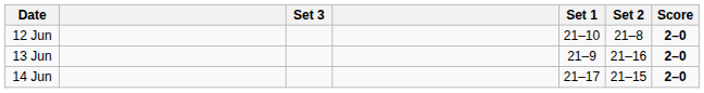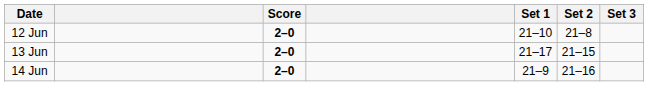 <table class="wikitable" style="text-align: center;">
 <tr>
 <th width="60">Date</th>
 <th align="right" width="270"></th>
-<th width="50">Set 3</th>
+<th width="50">Score</th>
 <th align="left" width="270"></th>
 <th width="50">Set 1</th>
 <th width="50">Set 2</th>
-<th width="50">Score</th>
+<th width="50">Set 3</th>
 </tr>
 <tr>
 <td>12 Jun</td>
 <td align=left><strong></strong></td>
-<td></td>
+<td align=center><strong>2–0</strong></td>
 <td align=left></td>
 <td>21–10</td>
 <td>21–8</td>
-<td align=center><strong>2–0</strong></td>
+<td></td>
 </tr>
 <tr>
 <td>13 Jun</td>
 <td align=left><strong></strong></td>
+<td align=center><strong>2–0</strong></td>
+<td align=left></td>
+<td>21–17</td>
+<td>21–15</td>
 <td></td>
-<td align=left></td>
-<td>21–9</td>
-<td>21–16</td>
-<td align=center><strong>2–0</strong></td>
 </tr>
 <tr>
 <td>14 Jun</td>
 <td align=left><strong></strong></td>
+<td align=center><strong>2–0</strong></td>
+<td align=left></td>
+<td>21–9</td>
+<td>21–16</td>
 <td></td>
-<td align=left></td>
-<td>21–17</td>
-<td>21–15</td>
-<td align=center><strong>2–0</strong></td>
 </tr>
 </table>
